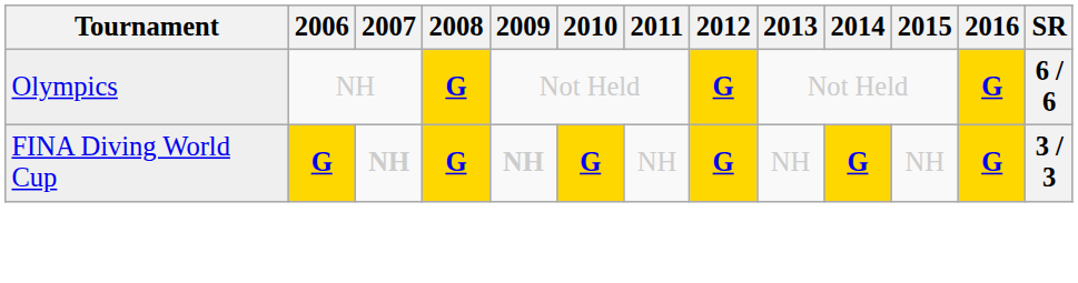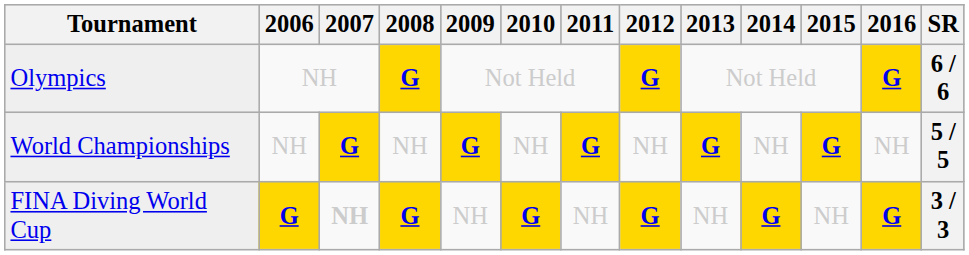 <table class=wikitable style=text-align:center;font-size:97%>
 <tr>
 <th width=160>Tournament</th>
 <th>2006</th>
 <th>2007</th>
 <th>2008</th>
 <th>2009</th>
 <th>2010</th>
 <th>2011</th>
 <th>2012</th>
 <th>2013</th>
 <th>2014</th>
 <th>2015</th>
 <th>2016</th>
 <th>SR</th>
 </tr>
 <tr>
 <td bgcolor=efefef align=left><a href='#'>Olympics</a></td>
 <td colspan=2 style=color:#ccc>NH</td>
 <td bgcolor=gold><a href='#'><strong>G</strong></a></td>
 <td colspan=3 style=color:#ccc>Not Held</td>
 <td bgcolor=gold><a href='#'><strong>G</strong></a></td>
 <td colspan=3 style=color:#ccc>Not Held</td>
 <td bgcolor=gold><a href='#'><strong>G</strong></a></td>
 <th>6 / 6</th>
 </tr>
 <tr>
+<td bgcolor=efefef align=left><a href='#'>World Championships</a></td>
+<td colspan=1 style=color:#ccc>NH</td>
+<td bgcolor=gold><a href='#'><strong>G</strong></a></td>
+<td colspan=1 style=color:#ccc>NH</td>
+<td bgcolor=gold><a href='#'><strong>G</strong></a></td>
+<td colspan=1 style=color:#ccc>NH</td>
+<td bgcolor=gold><a href='#'><strong>G</strong></a></td>
+<td colspan=1 style=color:#ccc>NH</td>
+<td bgcolor=gold><a href='#'><strong>G</strong></a></td>
+<td colspan=1 style=color:#ccc>NH</td>
+<td bgcolor=gold><a href='#'><strong>G</strong></a></td>
+<td colspan=1 style=color:#ccc>NH</td>
+<th>5 / 5</th>
+</tr>
+<tr>
 <td bgcolor=efefef align=left><a href='#'>FINA Diving World Cup</a></td>
 <td bgcolor=gold><a href='#'><strong>G</strong></a></td>
 <td colspan=1 style=color:#ccc><strong>NH</strong></td>
 <td bgcolor=gold><a href='#'><strong>G</strong></a></td>
-<td colspan=1 style=color:#ccc><strong>NH</strong></td>
+<td colspan=1 style=color:#ccc>NH</td>
 <td bgcolor=gold><a href='#'><strong>G</strong></a></td>
 <td colspan=1 style=color:#ccc>NH</td>
 <td bgcolor=gold><a href='#'><strong>G</strong></a></td>
 <td colspan=1 style=color:#ccc>NH</td>
 <td bgcolor=gold><a href='#'><strong>G</strong></a></td>
 <td colspan=1 style=color:#ccc>NH</td>
 <td bgcolor=gold><a href='#'><strong>G</strong></a></td>
 <th>3 / 3</th>
 </tr>
 </table>
